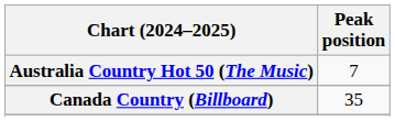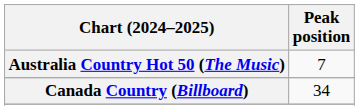 <table class="wikitable sortable plainrowheaders" style="text-align:center">
 <tr>
 <th scope="col">Chart (2024–2025)</th>
 <th scope="col">Peak<br>position</th>
 </tr>
 <tr>
 <th scope="row">Australia <a href='#'>Country Hot 50</a> (<em><a href='#'>The Music</a></em>)</th>
 <td>7</td>
 </tr>
 <tr>
 </tr>
 <tr>
 <th scope="row">Canada <a href='#'>Country</a> (<em><a href='#'>Billboard</a></em>)</th>
-<td>35</td>
+<td>34</td>
 </tr>
 <tr>
 </tr>
 <tr>
 </tr>
 <tr>
 </tr>
 </table>
